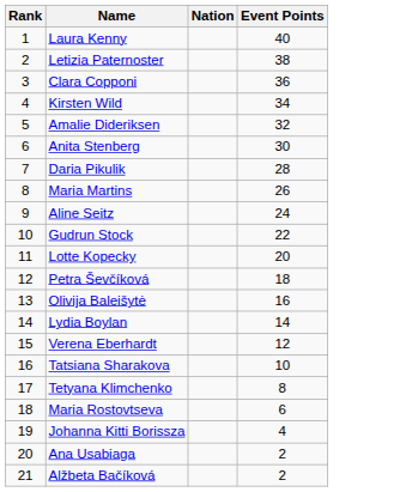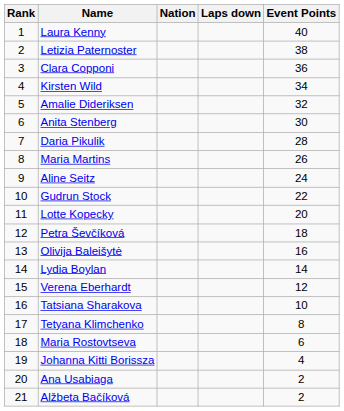 <table class="wikitable sortable" style="text-align:center">
 <tr>
 <th>Rank</th>
 <th>Name</th>
 <th>Nation</th>
+<th>Laps down</th>
 <th>Event Points</th>
 </tr>
 <tr>
 <td>1</td>
 <td align=left><a href='#'>Laura Kenny</a></td>
 <td align=left></td>
+<td></td>
 <td>40</td>
 </tr>
 <tr>
 <td>2</td>
 <td align=left><a href='#'>Letizia Paternoster</a></td>
 <td align=left></td>
+<td></td>
 <td>38</td>
 </tr>
 <tr>
 <td>3</td>
 <td align=left><a href='#'>Clara Copponi</a></td>
 <td align=left></td>
+<td></td>
 <td>36</td>
 </tr>
 <tr>
 <td>4</td>
 <td align=left><a href='#'>Kirsten Wild</a></td>
 <td align=left></td>
+<td></td>
 <td>34</td>
 </tr>
 <tr>
 <td>5</td>
 <td align=left><a href='#'>Amalie Dideriksen</a></td>
 <td align=left></td>
+<td></td>
 <td>32</td>
 </tr>
 <tr>
 <td>6</td>
 <td align=left><a href='#'>Anita Stenberg</a></td>
 <td align=left></td>
+<td></td>
 <td>30</td>
 </tr>
 <tr>
 <td>7</td>
 <td align=left><a href='#'>Daria Pikulik</a></td>
 <td align=left></td>
+<td></td>
 <td>28</td>
 </tr>
 <tr>
 <td>8</td>
 <td align=left><a href='#'>Maria Martins</a></td>
 <td align=left></td>
+<td></td>
 <td>26</td>
 </tr>
 <tr>
 <td>9</td>
 <td align=left><a href='#'>Aline Seitz</a></td>
 <td align=left></td>
+<td></td>
 <td>24</td>
 </tr>
 <tr>
 <td>10</td>
 <td align=left><a href='#'>Gudrun Stock</a></td>
 <td align=left></td>
+<td></td>
 <td>22</td>
 </tr>
 <tr>
 <td>11</td>
 <td align=left><a href='#'>Lotte Kopecky</a></td>
 <td align=left></td>
+<td></td>
 <td>20</td>
 </tr>
 <tr>
 <td>12</td>
 <td align=left><a href='#'>Petra Ševčíková</a></td>
 <td align=left></td>
+<td></td>
 <td>18</td>
 </tr>
 <tr>
 <td>13</td>
 <td align=left><a href='#'>Olivija Baleišytė</a></td>
 <td align=left></td>
+<td></td>
 <td>16</td>
 </tr>
 <tr>
 <td>14</td>
 <td align=left><a href='#'>Lydia Boylan</a></td>
 <td align=left></td>
+<td></td>
 <td>14</td>
 </tr>
 <tr>
 <td>15</td>
 <td align=left><a href='#'>Verena Eberhardt</a></td>
 <td align=left></td>
+<td></td>
 <td>12</td>
 </tr>
 <tr>
 <td>16</td>
 <td align=left><a href='#'>Tatsiana Sharakova</a></td>
 <td align=left></td>
+<td></td>
 <td>10</td>
 </tr>
 <tr>
 <td>17</td>
 <td align=left><a href='#'>Tetyana Klimchenko</a></td>
 <td align=left></td>
+<td></td>
 <td>8</td>
 </tr>
 <tr>
 <td>18</td>
 <td align=left><a href='#'>Maria Rostovtseva</a></td>
 <td align=left></td>
+<td></td>
 <td>6</td>
 </tr>
 <tr>
 <td>19</td>
 <td align=left><a href='#'>Johanna Kitti Borissza</a></td>
 <td align=left></td>
+<td></td>
 <td>4</td>
 </tr>
 <tr>
 <td>20</td>
 <td align=left><a href='#'>Ana Usabiaga</a></td>
 <td align=left></td>
+<td></td>
 <td>2</td>
 </tr>
 <tr>
 <td>21</td>
 <td align=left><a href='#'>Alžbeta Bačíková</a></td>
 <td align=left></td>
+<td></td>
 <td>2</td>
 </tr>
 </table>
